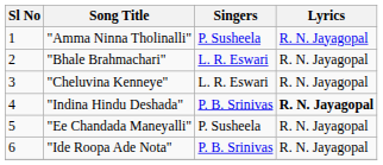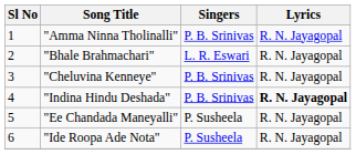 <table class="wikitable">
 <tr>
 <th>Sl No</th>
 <th>Song Title</th>
 <th>Singers</th>
 <th>Lyrics</th>
 </tr>
 <tr>
 <td>1</td>
 <td>"Amma Ninna Tholinalli"</td>
-<td><a href='#'>P. Susheela</a></td>
+<td><a href='#'>P. B. Srinivas</a></td>
 <td><a href='#'>R. N. Jayagopal</a></td>
 </tr>
 <tr>
 <td>2</td>
 <td>"Bhale Brahmachari"</td>
 <td><a href='#'>L. R. Eswari</a></td>
 <td>R. N. Jayagopal</td>
 </tr>
 <tr>
 <td>3</td>
 <td>"Cheluvina Kenneye"</td>
-<td>L. R. Eswari</td>
+<td><a href='#'>P. B. Srinivas</a></td>
 <td>R. N. Jayagopal</td>
 </tr>
 <tr>
 <td>4</td>
 <td>"Indina Hindu Deshada"</td>
 <td><a href='#'>P. B. Srinivas</a></td>
 <td><strong>R. N. Jayagopal</strong></td>
 </tr>
 <tr>
 <td>5</td>
 <td>"Ee Chandada Maneyalli"</td>
 <td>P. Susheela</td>
 <td>R. N. Jayagopal</td>
 </tr>
 <tr>
 <td>6</td>
 <td>"Ide Roopa Ade Nota"</td>
-<td><a href='#'>P. B. Srinivas</a></td>
+<td><a href='#'>P. Susheela</a></td>
 <td>R. N. Jayagopal</td>
 </tr>
 <tr>
 </tr>
 </table>
